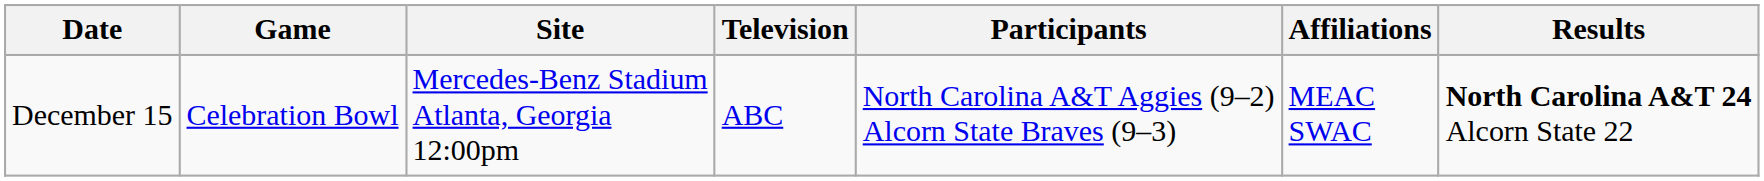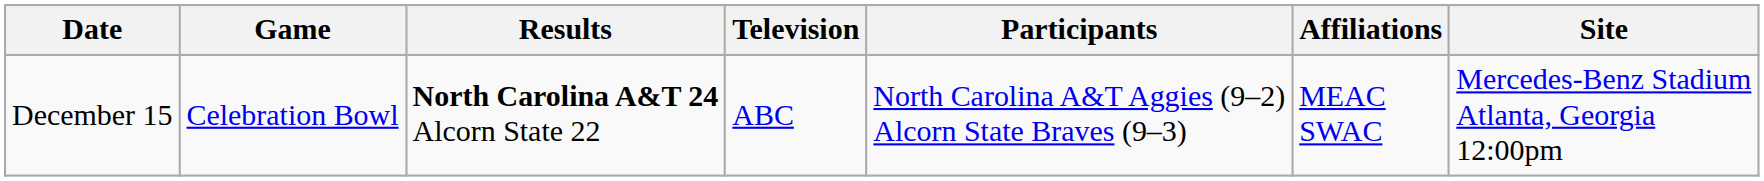 <table class="wikitable" style="font-size:90%;">
 <tr>
 <th>Date</th>
 <th>Game</th>
-<th>Site</th>
+<th>Results</th>
 <th>Television</th>
 <th>Participants</th>
 <th>Affiliations</th>
-<th>Results</th>
+<th>Site</th>
 </tr>
 <tr>
 <td>December 15</td>
 <td><a href='#'>Celebration Bowl</a></td>
-<td><a href='#'>Mercedes-Benz Stadium</a><br><a href='#'>Atlanta, Georgia</a><br>12:00pm</td>
+<td><strong>North Carolina A&T 24</strong><br>Alcorn State 22</td>
 <td><a href='#'>ABC</a></td>
 <td><a href='#'>North Carolina A&T Aggies</a> (9–2)<br><a href='#'>Alcorn State Braves</a> (9–3)</td>
 <td><a href='#'>MEAC</a><br><a href='#'>SWAC</a></td>
-<td><strong>North Carolina A&T 24</strong><br>Alcorn State 22</td>
+<td><a href='#'>Mercedes-Benz Stadium</a><br><a href='#'>Atlanta, Georgia</a><br>12:00pm</td>
 </tr>
 </table>
